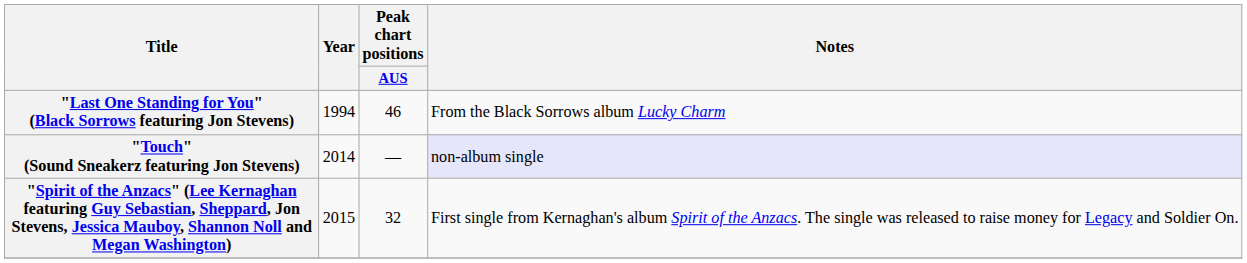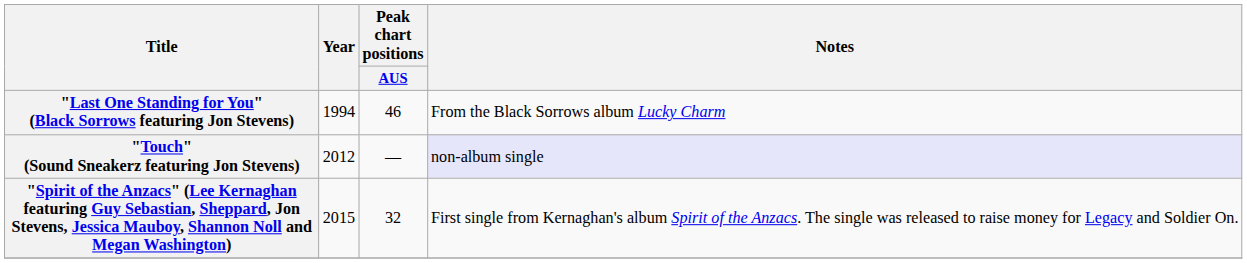 <table class="wikitable plainrowheaders" style="text-align:center;" border="1">
 <tr>
 <th scope="col" rowspan="2" style="width:19em;">Title</th>
 <th scope="col" rowspan="2" style="width:1em;">Year</th>
 <th scope="col" colspan="1">Peak chart positions</th>
 <th scope="col" rowspan="2">Notes</th>
 </tr>
 <tr>
 <th scope="col" style="width:3em;font-size:90%;"><a href='#'>AUS</a><br></th>
 </tr>
 <tr>
 <th scope="row">"<a href='#'>Last One Standing for You</a>" <br><span>(<a href='#'>Black Sorrows</a> featuring Jon Stevens)</span></th>
 <td>1994</td>
 <td>46</td>
 <td align="left">From the Black Sorrows album <em><a href='#'>Lucky Charm</a></em></td>
 </tr>
 <tr>
 <th scope="row">"<a href='#'>Touch</a>" <br><span>(Sound Sneakerz featuring Jon Stevens)</span></th>
-<td>2014</td>
+<td>2012</td>
 <td>—</td>
 <td align="left" style="background: lavender;">non-album single</td>
 </tr>
 <tr>
 <th scope="row">"<a href='#'>Spirit of the Anzacs</a>" <span>(<a href='#'>Lee Kernaghan</a> featuring <a href='#'>Guy Sebastian</a>, <a href='#'>Sheppard</a>, Jon Stevens, <a href='#'>Jessica Mauboy</a>, <a href='#'>Shannon Noll</a> and <a href='#'>Megan Washington</a>)</span></th>
 <td>2015</td>
 <td>32</td>
 <td align="left">First single from Kernaghan's album <em><a href='#'>Spirit of the Anzacs</a></em>. The single was released to raise money for <a href='#'>Legacy</a> and Soldier On.</td>
 </tr>
 <tr>
 </tr>
 </table>
